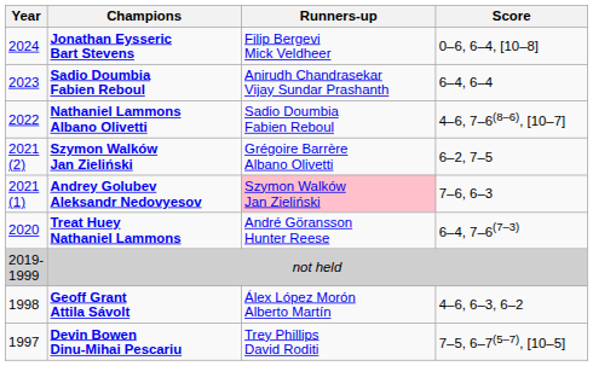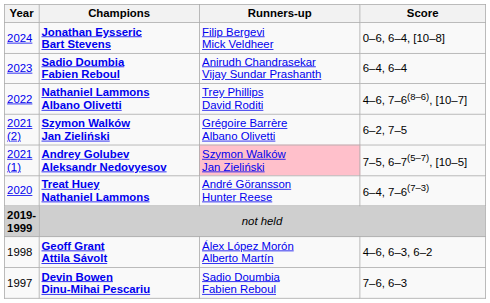 <table class="wikitable" style="font-size:90%">
 <tr>
 <th>Year</th>
 <th width="200">Champions</th>
 <th width="200">Runners-up</th>
 <th width="155">Score</th>
 </tr>
 <tr>
 <td><a href='#'>2024</a></td>
 <td> <strong><a href='#'>Jonathan Eysseric</a></strong><br> <strong><a href='#'>Bart Stevens</a></strong></td>
 <td> <a href='#'>Filip Bergevi</a><br> <a href='#'>Mick Veldheer</a></td>
 <td>0–6, 6–4, [10–8]</td>
 </tr>
 <tr>
 <td><a href='#'>2023</a></td>
 <td> <strong><a href='#'>Sadio Doumbia</a></strong><br> <strong><a href='#'>Fabien Reboul</a></strong></td>
 <td> <a href='#'>Anirudh Chandrasekar</a><br> <a href='#'>Vijay Sundar Prashanth</a></td>
 <td>6–4, 6–4</td>
 </tr>
 <tr>
 <td><a href='#'>2022</a></td>
 <td> <strong><a href='#'>Nathaniel Lammons</a></strong><br> <strong><a href='#'>Albano Olivetti</a></strong></td>
-<td> <a href='#'>Sadio Doumbia</a><br> <a href='#'>Fabien Reboul</a></td>
+<td> <a href='#'>Trey Phillips</a><br> <a href='#'>David Roditi</a></td>
 <td>4–6, 7–6<sup>(8–6)</sup>, [10–7]</td>
 </tr>
 <tr>
 <td><a href='#'>2021 (2)</a></td>
 <td> <strong><a href='#'>Szymon Walków</a></strong><br> <strong><a href='#'>Jan Zieliński</a></strong></td>
 <td> <a href='#'>Grégoire Barrère</a><br> <a href='#'>Albano Olivetti</a></td>
 <td>6–2, 7–5</td>
 </tr>
 <tr>
 <td><a href='#'>2021 (1)</a></td>
 <td> <strong><a href='#'>Andrey Golubev</a></strong><br> <strong><a href='#'>Aleksandr Nedovyesov</a></strong></td>
 <td style="background: pink;"> <a href='#'>Szymon Walków</a><br> <a href='#'>Jan Zieliński</a></td>
-<td>7–6, 6–3</td>
+<td>7–5, 6–7<sup>(5–7)</sup>, [10–5]</td>
 </tr>
 <tr>
 <td><a href='#'>2020</a></td>
 <td> <strong><a href='#'>Treat Huey</a></strong><br> <strong><a href='#'>Nathaniel Lammons</a></strong></td>
 <td> <a href='#'>André Göransson</a><br> <a href='#'>Hunter Reese</a></td>
 <td>6–4, 7–6<sup>(7–3)</sup></td>
 </tr>
 <tr>
-<td style="background:#cfcfcf">2019-<br>1999</td>
+<td style="background:#cfcfcf"><strong>2019-<br>1999</strong></td>
 <td colspan=4 align=center style="background:#cfcfcf"><em>not held</em></td>
 </tr>
 <tr>
 <td>1998</td>
 <td> <strong><a href='#'>Geoff Grant</a></strong><br> <strong><a href='#'>Attila Sávolt</a></strong></td>
 <td> <a href='#'>Álex López Morón</a><br> <a href='#'>Alberto Martín</a></td>
 <td>4–6, 6–3, 6–2</td>
 </tr>
 <tr>
 <td>1997</td>
 <td> <strong><a href='#'>Devin Bowen</a></strong><br> <strong><a href='#'>Dinu-Mihai Pescariu</a></strong></td>
-<td> <a href='#'>Trey Phillips</a><br> <a href='#'>David Roditi</a></td>
-<td>7–5, 6–7<sup>(5–7)</sup>, [10–5]</td>
+<td> <a href='#'>Sadio Doumbia</a><br> <a href='#'>Fabien Reboul</a></td>
+<td>7–6, 6–3</td>
 </tr>
 </table>
